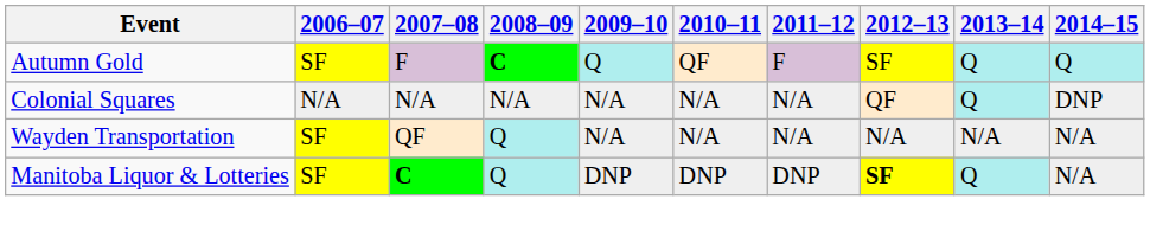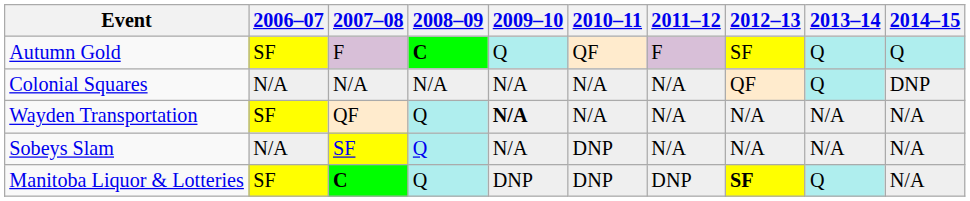 <table class="wikitable">
 <tr>
 <th>Event</th>
 <th><a href='#'>2006–07</a></th>
 <th><a href='#'>2007–08</a></th>
 <th><a href='#'>2008–09</a></th>
 <th><a href='#'>2009–10</a></th>
 <th><a href='#'>2010–11</a></th>
 <th><a href='#'>2011–12</a></th>
 <th><a href='#'>2012–13</a></th>
 <th><a href='#'>2013–14</a></th>
 <th><a href='#'>2014–15</a></th>
 </tr>
 <tr>
 <td><a href='#'>Autumn Gold</a></td>
 <td style="background:yellow;">SF</td>
 <td style="background:thistle;">F</td>
 <td style="background:#0f0;"><strong>C</strong></td>
 <td style="background:#afeeee;">Q</td>
 <td style="background:#ffebcd;">QF</td>
 <td style="background:thistle;">F</td>
 <td style="background:yellow;">SF</td>
 <td style="background:#afeeee;">Q</td>
 <td style="background:#afeeee;">Q</td>
 </tr>
 <tr>
 <td><a href='#'>Colonial Squares</a></td>
 <td style="background:#EFEFEF;">N/A</td>
 <td style="background:#EFEFEF;">N/A</td>
 <td style="background:#EFEFEF;">N/A</td>
 <td style="background:#EFEFEF;">N/A</td>
 <td style="background:#EFEFEF;">N/A</td>
 <td style="background:#EFEFEF;">N/A</td>
 <td style="background:#ffebcd;">QF</td>
 <td style="background:#afeeee;">Q</td>
 <td style="background:#EFEFEF;">DNP</td>
 </tr>
 <tr>
 <td><a href='#'>Wayden Transportation</a></td>
 <td style="background:yellow;">SF</td>
 <td style="background:#ffebcd;">QF</td>
 <td style="background:#afeeee;">Q</td>
+<td style="background:#EFEFEF;"><strong>N/A</strong></td>
 <td style="background:#EFEFEF;">N/A</td>
 <td style="background:#EFEFEF;">N/A</td>
+<td style="background:#EFEFEF;">N/A</td>
+<td style="background:#EFEFEF;">N/A</td>
+<td style="background:#EFEFEF;">N/A</td>
+</tr>
+<tr>
+<td><a href='#'>Sobeys Slam</a></td>
+<td style="background:#EFEFEF;">N/A</td>
+<td style="background:yellow;"><a href='#'>SF</a></td>
+<td style="background:#afeeee;"><a href='#'>Q</a></td>
+<td style="background:#EFEFEF;">N/A</td>
+<td style="background:#EFEFEF;">DNP</td>
 <td style="background:#EFEFEF;">N/A</td>
 <td style="background:#EFEFEF;">N/A</td>
 <td style="background:#EFEFEF;">N/A</td>
 <td style="background:#EFEFEF;">N/A</td>
 </tr>
 <tr>
 <td><a href='#'>Manitoba Liquor & Lotteries</a></td>
 <td style="background:yellow;">SF</td>
 <td style="background:#0f0;"><strong>C</strong></td>
 <td style="background:#afeeee;">Q</td>
 <td style="background:#EFEFEF;">DNP</td>
 <td style="background:#EFEFEF;">DNP</td>
 <td style="background:#EFEFEF;">DNP</td>
 <td style="background:yellow;"><strong>SF</strong></td>
 <td style="background:#afeeee;">Q</td>
 <td style="background:#EFEFEF;">N/A</td>
 </tr>
 </table>
